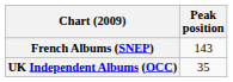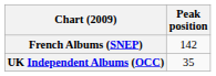 <table class="wikitable sortable plainrowheaders" style="text-align:center">
 <tr>
 <th scope="col">Chart (2009)</th>
 <th scope="col">Peak<br>position</th>
 </tr>
 <tr>
 <th scope="row">French Albums (<a href='#'>SNEP</a>)</th>
-<td>143</td>
+<td>142</td>
 </tr>
 <tr>
 <th scope="row">UK <a href='#'>Independent Albums</a> (<a href='#'>OCC</a>)</th>
 <td>35</td>
 </tr>
 </table>
